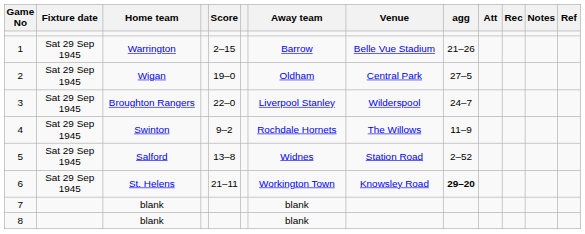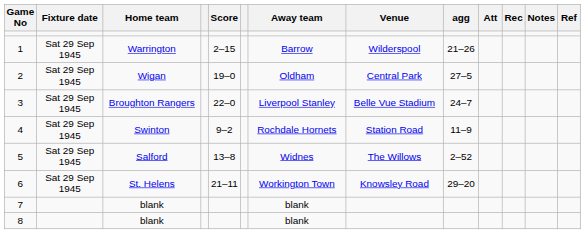 <table class="wikitable" style="text-align:center;">
 <tr>
 <th width=20 abbr="No">Game No</th>
 <th width=100 abbr="Date">Fixture date</th>
 <th width=150 abbr="Home team">Home team</th>
 <th width=5 abbr="space"></th>
 <th width=20 abbr="Score">Score</th>
 <th width=5 abbr="space"></th>
 <th width=150 abbr="Away team">Away team</th>
 <th width=150 abbr="Venue">Venue</th>
 <th width=50 abbr="agg">agg</th>
 <th width=30 abbr="Att">Att</th>
 <th width=30 abbr="Rec">Rec</th>
 <th width=20 abbr="Notes">Notes</th>
 <th width=30 abbr="Ref">Ref</th>
 </tr>
 <tr>
 <td></td>
 <td></td>
 <td></td>
 <td></td>
 <td></td>
 <td></td>
 <td></td>
 <td></td>
 <td></td>
 <td></td>
 <td></td>
 <td></td>
 </tr>
 <tr>
 <td>1</td>
 <td>Sat 29 Sep 1945</td>
 <td><a href='#'>Warrington</a></td>
 <td></td>
 <td>2–15</td>
 <td></td>
 <td><a href='#'>Barrow</a></td>
-<td><a href='#'>Belle Vue Stadium</a></td>
+<td><a href='#'>Wilderspool</a></td>
 <td>21–26</td>
 <td></td>
 <td></td>
 <td></td>
 <td></td>
 </tr>
 <tr>
 <td>2</td>
 <td>Sat 29 Sep 1945</td>
 <td><a href='#'>Wigan</a></td>
 <td></td>
 <td>19–0</td>
 <td></td>
 <td><a href='#'>Oldham</a></td>
 <td><a href='#'>Central Park</a></td>
 <td>27–5</td>
 <td></td>
 <td></td>
 <td></td>
 <td></td>
 </tr>
 <tr>
 <td>3</td>
 <td>Sat 29 Sep 1945</td>
 <td><a href='#'>Broughton Rangers</a></td>
 <td></td>
 <td>22–0</td>
 <td></td>
 <td><a href='#'>Liverpool Stanley</a></td>
-<td><a href='#'>Wilderspool</a></td>
+<td><a href='#'>Belle Vue Stadium</a></td>
 <td>24–7</td>
 <td></td>
 <td></td>
 <td></td>
 <td></td>
 </tr>
 <tr>
 <td>4</td>
 <td>Sat 29 Sep 1945</td>
 <td><a href='#'>Swinton</a></td>
 <td></td>
 <td>9–2</td>
 <td></td>
 <td><a href='#'>Rochdale Hornets</a></td>
-<td><a href='#'>The Willows</a></td>
+<td><a href='#'>Station Road</a></td>
 <td>11–9</td>
 <td></td>
 <td></td>
 <td></td>
 <td></td>
 </tr>
 <tr>
 <td>5</td>
 <td>Sat 29 Sep 1945</td>
 <td><a href='#'>Salford</a></td>
 <td></td>
 <td>13–8</td>
 <td></td>
 <td><a href='#'>Widnes</a></td>
-<td><a href='#'>Station Road</a></td>
+<td><a href='#'>The Willows</a></td>
 <td>2–52</td>
 <td></td>
 <td></td>
 <td></td>
 <td></td>
 </tr>
 <tr>
 <td>6</td>
 <td>Sat 29 Sep 1945</td>
 <td><a href='#'>St. Helens</a></td>
 <td></td>
 <td>21–11</td>
 <td></td>
 <td><a href='#'>Workington Town</a></td>
 <td><a href='#'>Knowsley Road</a></td>
-<td><strong>29–20</strong></td>
+<td>29–20</td>
 <td></td>
 <td></td>
 <td></td>
 <td></td>
 </tr>
 <tr>
 <td>7</td>
 <td></td>
 <td>blank</td>
 <td></td>
 <td></td>
 <td></td>
 <td>blank</td>
 <td></td>
 <td></td>
 <td></td>
 <td></td>
 <td></td>
 <td></td>
 </tr>
 <tr>
 <td>8</td>
 <td></td>
 <td>blank</td>
 <td></td>
 <td></td>
 <td></td>
 <td>blank</td>
 <td></td>
 <td></td>
 <td></td>
 <td></td>
 <td></td>
 <td></td>
 </tr>
 </table>
